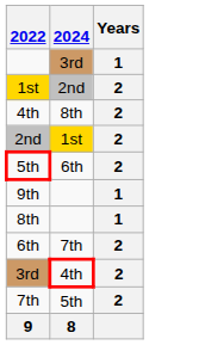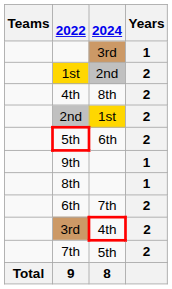 <table class="wikitable" style="font-size:95%; text-align: center;">
 <tr>
+<th>Teams</th>
 <th><br><a href='#'>2022</a></th>
 <th><br><a href='#'>2024</a></th>
 <th>Years</th>
 </tr>
 <tr>
+<td align="left"></td>
 <td></td>
 <td style="background:#cc9966;">3rd</td>
 <th>1</th>
 </tr>
 <tr>
+<td align="left"></td>
 <td style="background:gold;">1st</td>
 <td style="background:silver;">2nd</td>
 <th>2</th>
 </tr>
 <tr>
+<td align="left"></td>
 <td>4th</td>
 <td>8th</td>
 <th>2</th>
 </tr>
 <tr>
+<td align="left"></td>
 <td style="background:silver;">2nd</td>
 <td style="background:gold;">1st</td>
 <th>2</th>
 </tr>
 <tr>
+<td align="left"></td>
 <td style="border: 3px solid red;">5th</td>
 <td>6th</td>
 <th>2</th>
 </tr>
 <tr>
+<td align="left"></td>
 <td>9th</td>
 <td></td>
 <th>1</th>
 </tr>
 <tr>
+<td align="left"></td>
 <td>8th</td>
 <td></td>
 <th>1</th>
 </tr>
 <tr>
+<td align="left"></td>
 <td>6th</td>
 <td>7th</td>
 <th>2</th>
 </tr>
 <tr>
+<td align="left"></td>
 <td style="background:#cc9966;">3rd</td>
 <td style="border: 3px solid red;">4th</td>
 <th>2</th>
 </tr>
 <tr>
+<td align="left"></td>
 <td>7th</td>
 <td>5th</td>
 <th>2</th>
 </tr>
 <tr>
+<th>Total</th>
 <th>9</th>
 <th>8</th>
 <th></th>
 </tr>
 </table>
